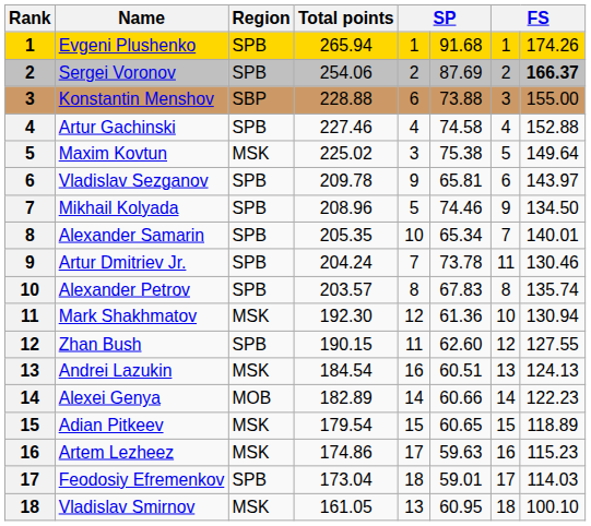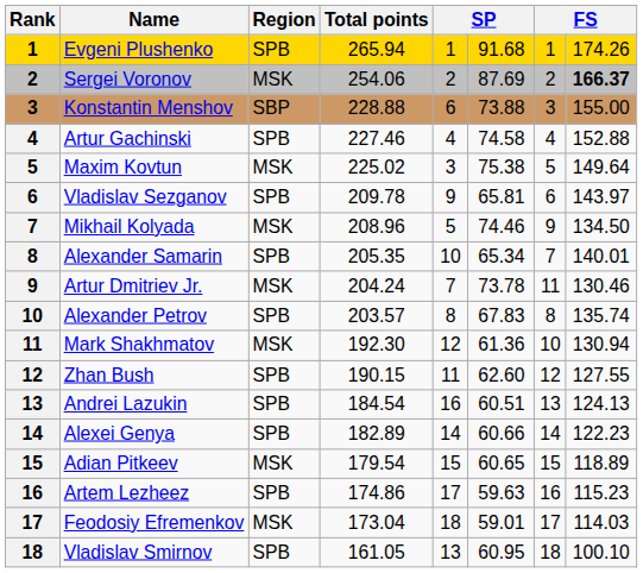 <table class="wikitable sortable">
 <tr>
 <th>Rank</th>
 <th>Name</th>
 <th>Region</th>
 <th>Total points</th>
 <th colspan=2 width=80px><a href='#'>SP</a></th>
 <th colspan=2 width=80px><a href='#'>FS</a></th>
 </tr>
 <tr bgcolor=gold>
 <td align=center><strong>1</strong></td>
 <td><a href='#'>Evgeni Plushenko</a></td>
 <td>SPB</td>
 <td align=center>265.94</td>
 <td align=center>1</td>
 <td align=center>91.68</td>
 <td align=center>1</td>
 <td align=center>174.26</td>
 </tr>
 <tr bgcolor=silver>
 <td align=center><strong>2</strong></td>
 <td><a href='#'>Sergei Voronov</a></td>
-<td>SPB</td>
+<td>MSK</td>
 <td align=center>254.06</td>
 <td align=center>2</td>
 <td align=center>87.69</td>
 <td align=center>2</td>
 <td align=center><strong>166.37</strong></td>
 </tr>
 <tr bgcolor=cc9966>
 <td align=center><strong>3</strong></td>
 <td><a href='#'>Konstantin Menshov</a></td>
 <td>SBP</td>
 <td align=center>228.88</td>
 <td align=center>6</td>
 <td align=center>73.88</td>
 <td align=center>3</td>
 <td align=center>155.00</td>
 </tr>
 <tr>
 <th>4</th>
 <td><a href='#'>Artur Gachinski</a></td>
 <td>SPB</td>
 <td align=center>227.46</td>
 <td align=center>4</td>
 <td align=center>74.58</td>
 <td align=center>4</td>
 <td align=center>152.88</td>
 </tr>
 <tr>
 <th>5</th>
 <td><a href='#'>Maxim Kovtun</a></td>
 <td>MSK</td>
 <td align=center>225.02</td>
 <td align=center>3</td>
 <td align=center>75.38</td>
 <td align=center>5</td>
 <td align=center>149.64</td>
 </tr>
 <tr>
 <th>6</th>
 <td><a href='#'>Vladislav Sezganov</a></td>
 <td>SPB</td>
 <td align=center>209.78</td>
 <td align=center>9</td>
 <td align=center>65.81</td>
 <td align=center>6</td>
 <td align=center>143.97</td>
 </tr>
 <tr>
 <th>7</th>
 <td><a href='#'>Mikhail Kolyada</a></td>
-<td>SPB</td>
+<td>MSK</td>
 <td align=center>208.96</td>
 <td align=center>5</td>
 <td align=center>74.46</td>
 <td align=center>9</td>
 <td align=center>134.50</td>
 </tr>
 <tr>
 <th>8</th>
 <td><a href='#'>Alexander Samarin</a></td>
 <td>SPB</td>
 <td align=center>205.35</td>
 <td align=center>10</td>
 <td align=center>65.34</td>
 <td align=center>7</td>
 <td align=center>140.01</td>
 </tr>
 <tr>
 <th>9</th>
 <td><a href='#'>Artur Dmitriev Jr.</a></td>
-<td>SPB</td>
+<td>MSK</td>
 <td align=center>204.24</td>
 <td align=center>7</td>
 <td align=center>73.78</td>
 <td align=center>11</td>
 <td align=center>130.46</td>
 </tr>
 <tr>
 <th>10</th>
 <td><a href='#'>Alexander Petrov</a></td>
 <td>SPB</td>
 <td align=center>203.57</td>
 <td align=center>8</td>
 <td align=center>67.83</td>
 <td align=center>8</td>
 <td align=center>135.74</td>
 </tr>
 <tr>
 <th>11</th>
 <td><a href='#'>Mark Shakhmatov</a></td>
 <td>MSK</td>
 <td align=center>192.30</td>
 <td align=center>12</td>
 <td align=center>61.36</td>
 <td align=center>10</td>
 <td align=center>130.94</td>
 </tr>
 <tr>
 <th>12</th>
 <td><a href='#'>Zhan Bush</a></td>
 <td>SPB</td>
 <td align=center>190.15</td>
 <td align=center>11</td>
 <td align=center>62.60</td>
 <td align=center>12</td>
 <td align=center>127.55</td>
 </tr>
 <tr>
 <th>13</th>
 <td><a href='#'>Andrei Lazukin</a></td>
-<td>MSK</td>
+<td>SPB</td>
 <td align=center>184.54</td>
 <td align=center>16</td>
 <td align=center>60.51</td>
 <td align=center>13</td>
 <td align=center>124.13</td>
 </tr>
 <tr>
 <th>14</th>
 <td><a href='#'>Alexei Genya</a></td>
-<td>MOB</td>
+<td>SPB</td>
 <td align=center>182.89</td>
 <td align=center>14</td>
 <td align=center>60.66</td>
 <td align=center>14</td>
 <td align=center>122.23</td>
 </tr>
 <tr>
 <th>15</th>
 <td><a href='#'>Adian Pitkeev</a></td>
 <td>MSK</td>
 <td align=center>179.54</td>
 <td align=center>15</td>
 <td align=center>60.65</td>
 <td align=center>15</td>
 <td align=center>118.89</td>
 </tr>
 <tr>
 <th>16</th>
 <td><a href='#'>Artem Lezheez</a></td>
-<td>MSK</td>
+<td>SPB</td>
 <td align=center>174.86</td>
 <td align=center>17</td>
 <td align=center>59.63</td>
 <td align=center>16</td>
 <td align=center>115.23</td>
 </tr>
 <tr>
 <th>17</th>
 <td><a href='#'>Feodosiy Efremenkov</a></td>
-<td>SPB</td>
+<td>MSK</td>
 <td align=center>173.04</td>
 <td align=center>18</td>
 <td align=center>59.01</td>
 <td align=center>17</td>
 <td align=center>114.03</td>
 </tr>
 <tr>
 <th>18</th>
 <td><a href='#'>Vladislav Smirnov</a></td>
-<td>MSK</td>
+<td>SPB</td>
 <td align=center>161.05</td>
 <td align=center>13</td>
 <td align=center>60.95</td>
 <td align=center>18</td>
 <td align=center>100.10</td>
 </tr>
 </table>
